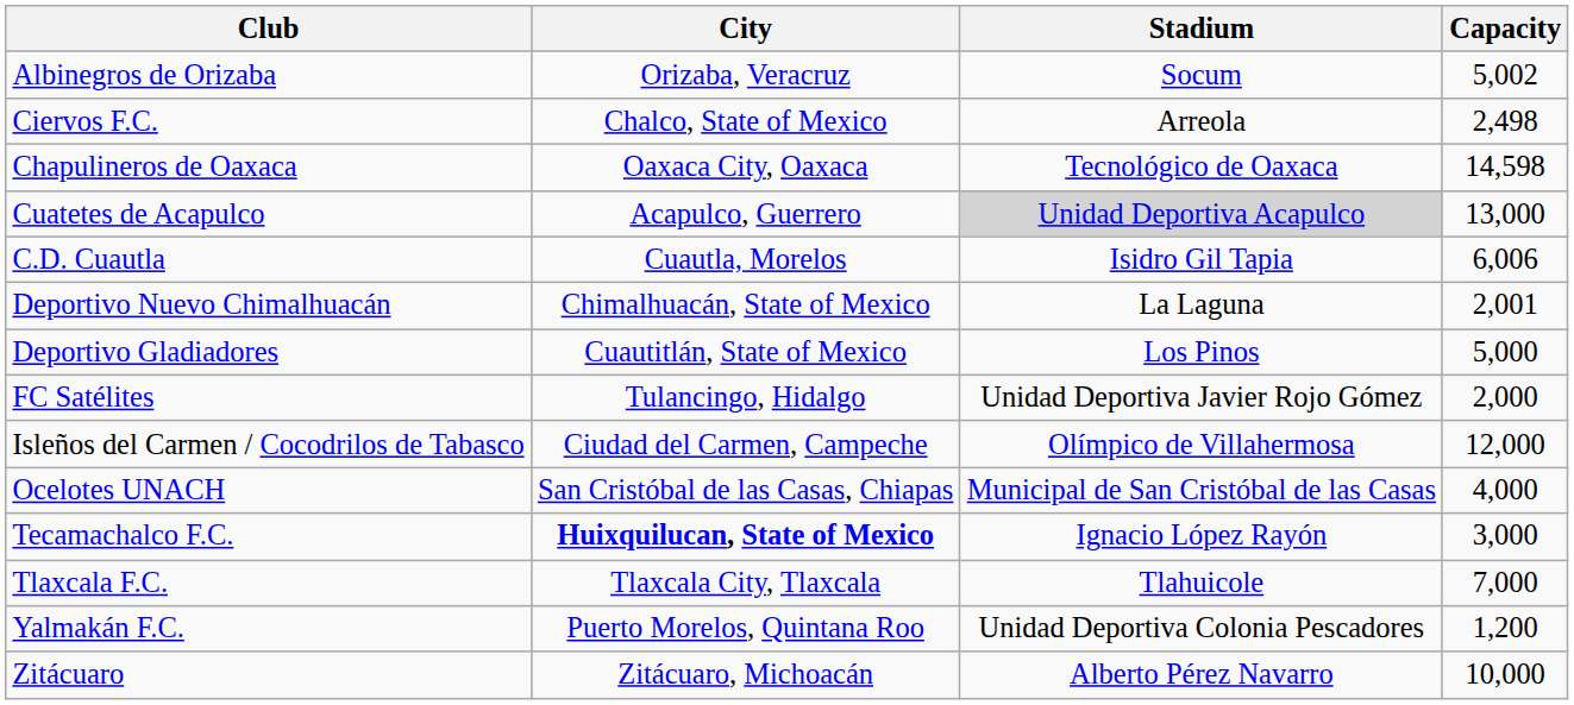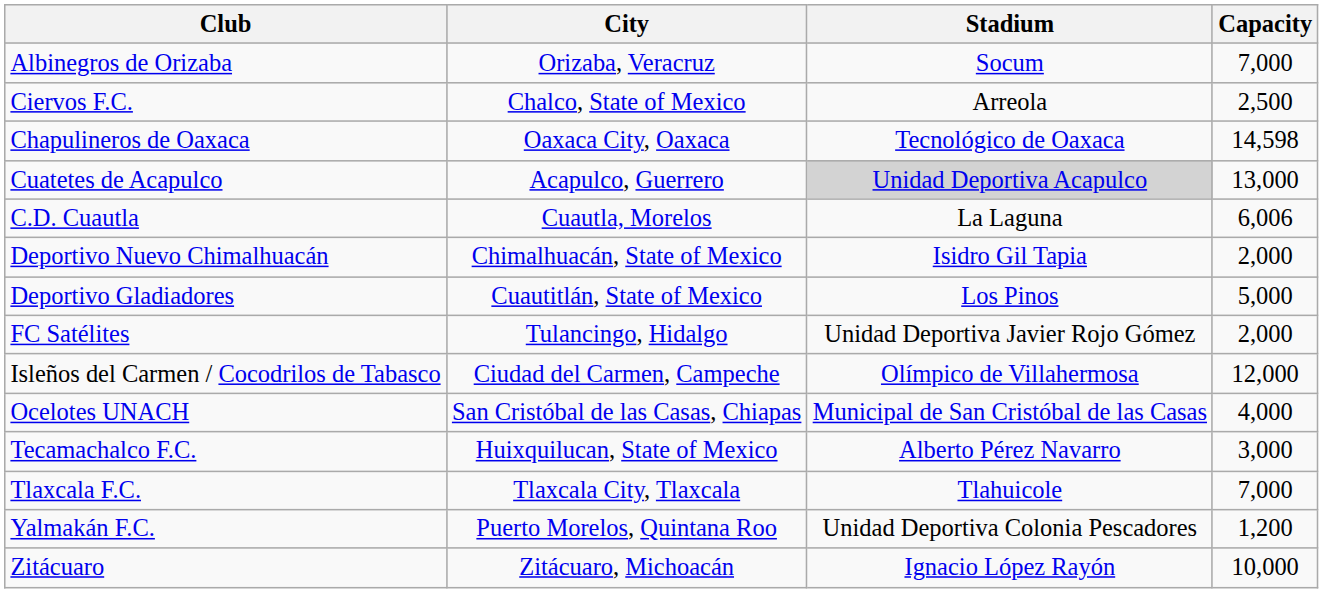 <table class="wikitable sortable" style="text-align: center;">
 <tr>
 <th>Club</th>
 <th>City</th>
 <th>Stadium</th>
 <th>Capacity</th>
 </tr>
 <tr>
 <td align="left"><a href='#'>Albinegros de Orizaba</a></td>
 <td><a href='#'>Orizaba</a>, <a href='#'>Veracruz</a></td>
 <td><a href='#'>Socum</a></td>
-<td>5,002</td>
+<td>7,000</td>
 </tr>
 <tr>
 <td align="left"><a href='#'>Ciervos F.C.</a></td>
 <td><a href='#'>Chalco</a>, <a href='#'>State of Mexico</a></td>
 <td>Arreola</td>
-<td>2,498</td>
+<td>2,500</td>
 </tr>
 <tr>
 <td align="left"><a href='#'>Chapulineros de Oaxaca</a></td>
 <td><a href='#'>Oaxaca City</a>, <a href='#'>Oaxaca</a></td>
 <td><a href='#'>Tecnológico de Oaxaca</a></td>
 <td>14,598</td>
 </tr>
 <tr>
 <td align="left"><a href='#'>Cuatetes de Acapulco</a></td>
 <td><a href='#'>Acapulco</a>, <a href='#'>Guerrero</a></td>
 <td style="background: lightgrey;"><a href='#'>Unidad Deportiva Acapulco</a></td>
 <td>13,000</td>
 </tr>
 <tr>
 <td align="left"><a href='#'>C.D. Cuautla</a></td>
 <td><a href='#'>Cuautla, Morelos</a></td>
-<td><a href='#'>Isidro Gil Tapia</a></td>
+<td>La Laguna</td>
 <td>6,006</td>
 </tr>
 <tr>
 <td align="left"><a href='#'>Deportivo Nuevo Chimalhuacán</a></td>
 <td><a href='#'>Chimalhuacán</a>, <a href='#'>State of Mexico</a></td>
-<td>La Laguna</td>
-<td>2,001</td>
+<td><a href='#'>Isidro Gil Tapia</a></td>
+<td>2,000</td>
 </tr>
 <tr>
 <td align="left"><a href='#'>Deportivo Gladiadores</a></td>
 <td><a href='#'>Cuautitlán</a>, <a href='#'>State of Mexico</a></td>
 <td><a href='#'>Los Pinos</a></td>
 <td>5,000</td>
 </tr>
 <tr>
 <td align="left"><a href='#'>FC Satélites</a></td>
 <td><a href='#'>Tulancingo</a>, <a href='#'>Hidalgo</a></td>
 <td>Unidad Deportiva Javier Rojo Gómez</td>
 <td>2,000</td>
 </tr>
 <tr>
 <td align="left">Isleños del Carmen / <a href='#'>Cocodrilos de Tabasco</a></td>
 <td><a href='#'>Ciudad del Carmen</a>, <a href='#'>Campeche</a></td>
 <td><a href='#'>Olímpico de Villahermosa</a></td>
 <td>12,000</td>
 </tr>
 <tr>
 <td align="left"><a href='#'>Ocelotes UNACH</a></td>
 <td><a href='#'>San Cristóbal de las Casas</a>, <a href='#'>Chiapas</a></td>
 <td><a href='#'>Municipal de San Cristóbal de las Casas</a></td>
 <td>4,000</td>
 </tr>
 <tr>
 <td align="left"><a href='#'>Tecamachalco F.C.</a></td>
-<td><strong><a href='#'>Huixquilucan</a>, <a href='#'>State of Mexico</a></strong></td>
-<td><a href='#'>Ignacio López Rayón</a></td>
+<td><a href='#'>Huixquilucan</a>, <a href='#'>State of Mexico</a></td>
+<td><a href='#'>Alberto Pérez Navarro</a></td>
 <td>3,000</td>
 </tr>
 <tr>
 <td align="left"><a href='#'>Tlaxcala F.C.</a></td>
 <td><a href='#'>Tlaxcala City</a>, <a href='#'>Tlaxcala</a></td>
 <td><a href='#'>Tlahuicole</a></td>
 <td>7,000</td>
 </tr>
 <tr>
 <td align="left"><a href='#'>Yalmakán F.C.</a></td>
 <td><a href='#'>Puerto Morelos</a>, <a href='#'>Quintana Roo</a></td>
 <td>Unidad Deportiva Colonia Pescadores</td>
 <td>1,200</td>
 </tr>
 <tr>
 <td align="left"><a href='#'>Zitácuaro</a></td>
 <td><a href='#'>Zitácuaro</a>, <a href='#'>Michoacán</a></td>
-<td><a href='#'>Alberto Pérez Navarro</a></td>
+<td><a href='#'>Ignacio López Rayón</a></td>
 <td>10,000</td>
 </tr>
 </table>
